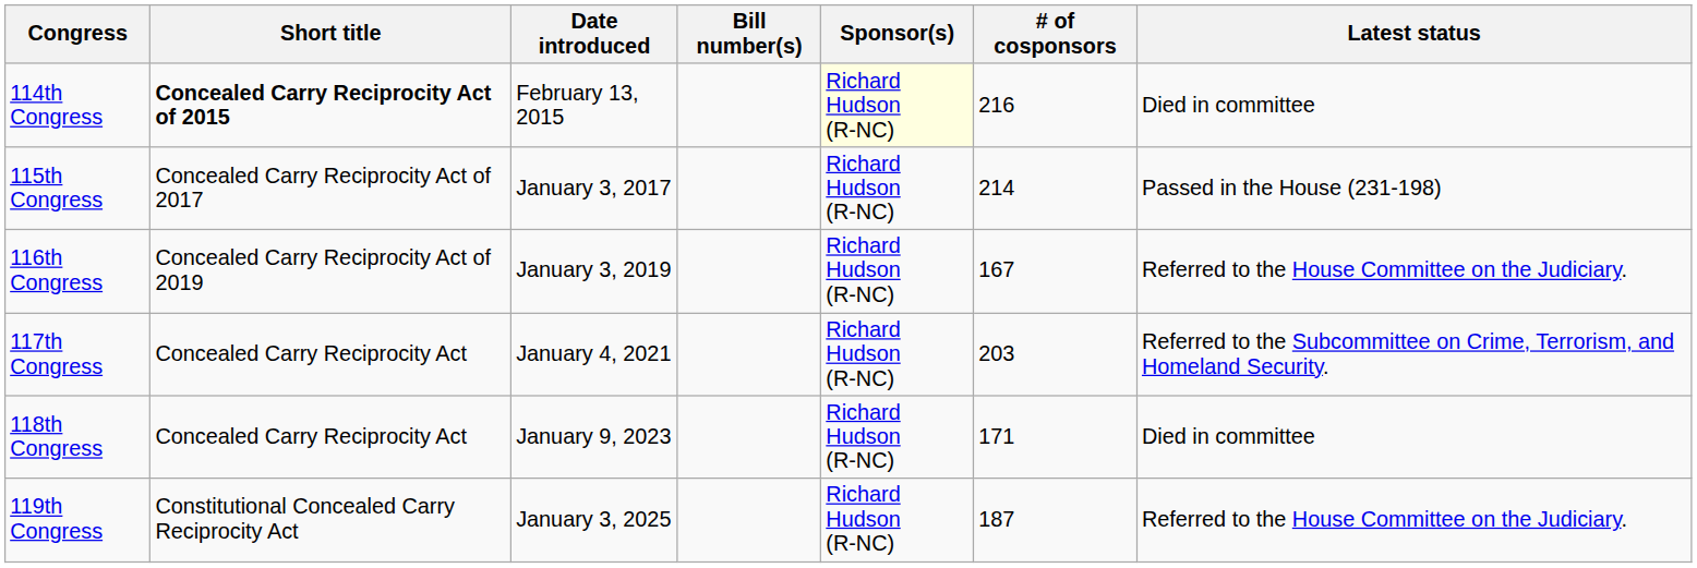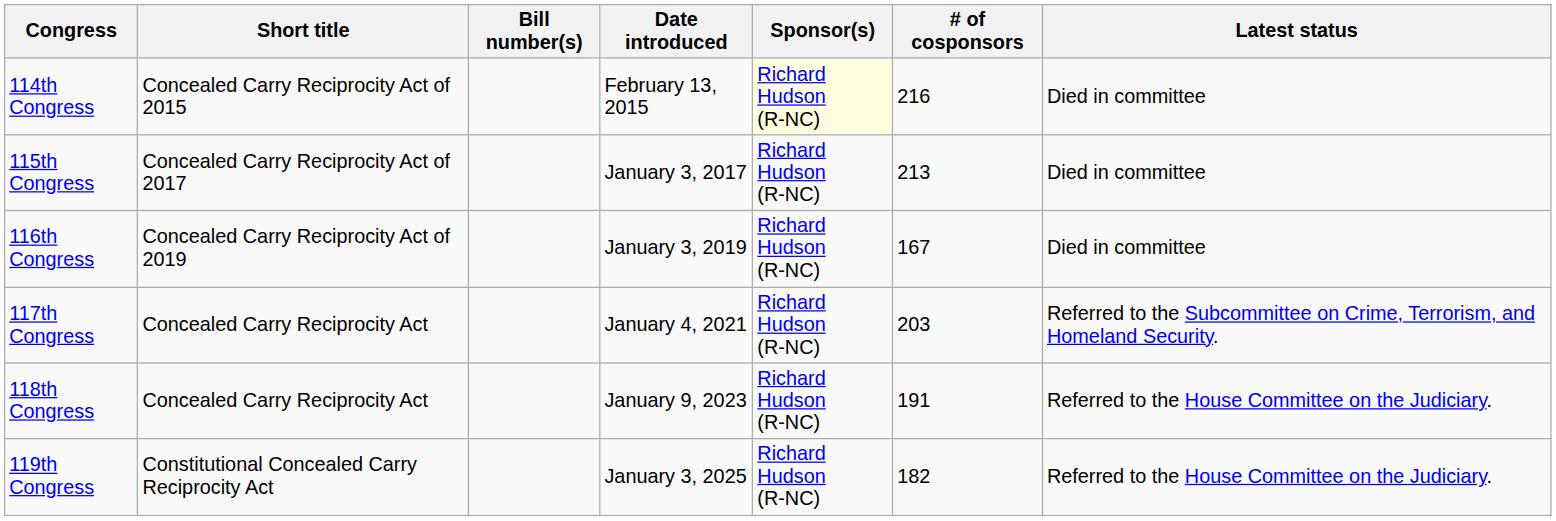 <table class="wikitable">
 <tr>
 <th>Congress</th>
 <th>Short title</th>
+<th>Bill number(s)</th>
 <th>Date introduced</th>
-<th>Bill number(s)</th>
 <th>Sponsor(s)</th>
 <th># of cosponsors</th>
 <th>Latest status</th>
 </tr>
 <tr>
 <td><a href='#'>114th Congress</a></td>
-<td><strong>Concealed Carry Reciprocity Act of 2015</strong></td>
+<td>Concealed Carry Reciprocity Act of 2015</td>
+<td></td>
 <td>February 13, 2015</td>
-<td></td>
 <td style="background: lightyellow;"><a href='#'>Richard Hudson</a><br>(R-NC)</td>
 <td>216</td>
 <td>Died in committee</td>
 </tr>
 <tr>
 <td><a href='#'>115th Congress</a></td>
 <td>Concealed Carry Reciprocity Act of 2017</td>
+<td></td>
 <td>January 3, 2017</td>
-<td></td>
 <td><a href='#'>Richard Hudson</a><br>(R-NC)</td>
-<td>214</td>
-<td>Passed in the House (231-198)</td>
+<td>213</td>
+<td>Died in committee</td>
 </tr>
 <tr>
 <td><a href='#'>116th Congress</a></td>
 <td>Concealed Carry Reciprocity Act of 2019</td>
+<td></td>
 <td>January 3, 2019</td>
-<td></td>
 <td><a href='#'>Richard Hudson</a><br>(R-NC)</td>
 <td>167</td>
-<td>Referred to the <a href='#'>House Committee on the Judiciary</a>.</td>
+<td>Died in committee</td>
 </tr>
 <tr>
 <td><a href='#'>117th Congress</a></td>
 <td>Concealed Carry Reciprocity Act</td>
+<td></td>
 <td>January 4, 2021</td>
-<td></td>
 <td><a href='#'>Richard Hudson</a><br>(R-NC)</td>
 <td>203</td>
 <td>Referred to the <a href='#'>Subcommittee on Crime, Terrorism, and Homeland Security</a>.</td>
 </tr>
 <tr>
 <td><a href='#'>118th Congress</a></td>
 <td>Concealed Carry Reciprocity Act</td>
+<td></td>
 <td>January 9, 2023</td>
-<td></td>
 <td><a href='#'>Richard Hudson</a><br>(R-NC)</td>
-<td>171</td>
-<td>Died in committee</td>
+<td>191</td>
+<td>Referred to the <a href='#'>House Committee on the Judiciary</a>.</td>
 </tr>
 <tr>
 <td><a href='#'>119th Congress</a></td>
 <td>Constitutional Concealed Carry Reciprocity Act</td>
+<td></td>
 <td>January 3, 2025</td>
-<td></td>
 <td><a href='#'>Richard Hudson</a><br>(R-NC)</td>
-<td>187</td>
+<td>182</td>
 <td>Referred to the <a href='#'>House Committee on the Judiciary</a>.</td>
 </tr>
 </table>
